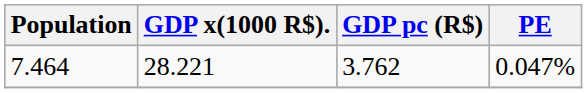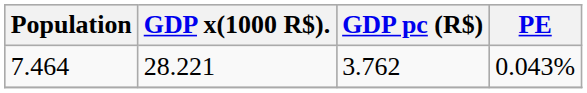 <table class="wikitable" border="1">
 <tr>
 <th>Population </th>
 <th><a href='#'>GDP</a> x(1000 R$).</th>
 <th><a href='#'>GDP pc</a> (R$)</th>
 <th><a href='#'>PE</a></th>
 </tr>
 <tr>
 <td>7.464</td>
 <td>28.221</td>
 <td>3.762</td>
-<td>0.047%</td>
+<td>0.043%</td>
 </tr>
 <tr>
 </tr>
 </table>
